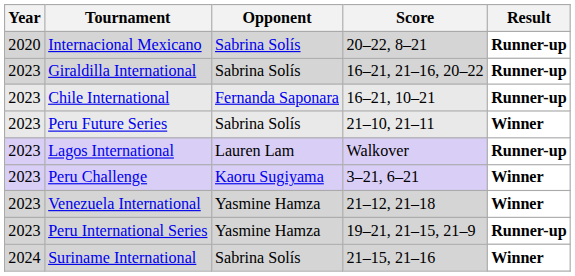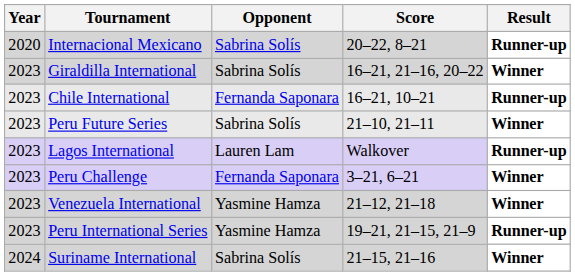 <table class="sortable wikitable" style="font-size: 90%;">
 <tr>
 <th>Year</th>
 <th>Tournament</th>
 <th>Opponent</th>
 <th>Score</th>
 <th>Result</th>
 </tr>
 <tr style="background:#D5D5D5">
 <td align="center">2020</td>
 <td align="left"><a href='#'>Internacional Mexicano</a></td>
 <td align="left"> <a href='#'>Sabrina Solís</a></td>
 <td align="left">20–22, 8–21</td>
 <td style="text-align:left; background:white"> <strong>Runner-up</strong></td>
 </tr>
 <tr style="background:#D5D5D5">
 <td align="center">2023</td>
 <td align="left"><a href='#'>Giraldilla International</a></td>
 <td align="left"> Sabrina Solís</td>
 <td align="left">16–21, 21–16, 20–22</td>
-<td style="text-align:left; background:white"> <strong>Runner-up</strong></td>
+<td style="text-align:left; background:white"> <strong>Winner</strong></td>
 </tr>
 <tr style="background:#E9E9E9">
 <td align="center">2023</td>
 <td align="left"><a href='#'>Chile International</a></td>
 <td align="left"> <a href='#'>Fernanda Saponara</a></td>
 <td align="left">16–21, 10–21</td>
 <td style="text-align:left; background:white"> <strong>Runner-up</strong></td>
 </tr>
 <tr style="background:#E9E9E9">
 <td align="center">2023</td>
 <td align="left"><a href='#'>Peru Future Series</a></td>
 <td align="left"> Sabrina Solís</td>
 <td align="left">21–10, 21–11</td>
 <td style="text-align:left; background:white"> <strong>Winner</strong></td>
 </tr>
 <tr style="background:#D8CEF6">
 <td align="center">2023</td>
 <td align="left"><a href='#'>Lagos International</a></td>
 <td align="left"> Lauren Lam</td>
 <td align="left">Walkover</td>
 <td style="text-align:left; background:white"> <strong>Runner-up</strong></td>
 </tr>
 <tr style="background:#D8CEF6">
 <td align="center">2023</td>
 <td align="left"><a href='#'>Peru Challenge</a></td>
-<td align="left"> <a href='#'>Kaoru Sugiyama</a></td>
+<td align="left"> <a href='#'>Fernanda Saponara</a></td>
 <td align="left">3–21, 6–21</td>
 <td style="text-align:left; background:white"> <strong>Winner</strong></td>
 </tr>
 <tr style="background:#D5D5D5">
 <td align="center">2023</td>
 <td align="left"><a href='#'>Venezuela International</a></td>
 <td align="left"> Yasmine Hamza</td>
 <td align="left">21–12, 21–18</td>
 <td style="text-align:left; background:white"> <strong>Winner</strong></td>
 </tr>
 <tr style="background:#D5D5D5">
 <td align="center">2023</td>
 <td align="left"><a href='#'>Peru International Series</a></td>
 <td align="left"> Yasmine Hamza</td>
 <td align="left">19–21, 21–15, 21–9</td>
 <td style="text-align:left; background:white"> <strong>Runner-up</strong></td>
 </tr>
 <tr style="background:#D5D5D5">
 <td align="center">2024</td>
 <td align="left"><a href='#'>Suriname International</a></td>
 <td align="left"> Sabrina Solís</td>
 <td align="left">21–15, 21–16</td>
 <td style="text-align:left; background:white"> <strong>Winner</strong></td>
 </tr>
 </table>
